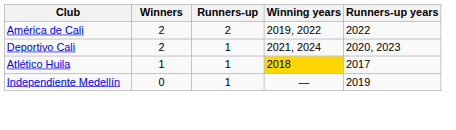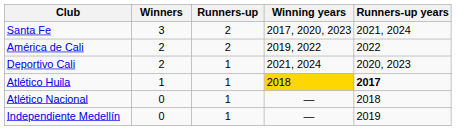 <table class="wikitable sortable">
 <tr>
 <th scope=col class="unsortable" width=180>Club</th>
 <th scope=col width=80>Winners</th>
 <th scope=col width=100>Runners-up</th>
 <th scope=col class="unsortable">Winning years</th>
 <th scope=col class="unsortable">Runners-up years</th>
+</tr>
+<tr>
+<td><a href='#'>Santa Fe</a></td>
+<td align=center>3</td>
+<td align=center>2</td>
+<td>2017, 2020, 2023</td>
+<td>2021, 2024</td>
 </tr>
 <tr>
 <td><a href='#'>América de Cali</a></td>
 <td align=center>2</td>
 <td align=center>2</td>
 <td>2019, 2022</td>
 <td>2022</td>
 </tr>
 <tr>
 <td><a href='#'>Deportivo Cali</a></td>
 <td align=center>2</td>
 <td align=center>1</td>
 <td>2021, 2024</td>
 <td>2020, 2023</td>
 </tr>
 <tr>
 <td><a href='#'>Atlético Huila</a></td>
 <td align=center>1</td>
 <td align=center>1</td>
 <td style="background: gold;">2018</td>
-<td>2017</td>
+<td><strong>2017</strong></td>
+</tr>
+<tr>
+<td><a href='#'>Atlético Nacional</a></td>
+<td align=center>0</td>
+<td align=center>1</td>
+<td align=center>—</td>
+<td>2018</td>
 </tr>
 <tr>
 <td><a href='#'>Independiente Medellín</a></td>
 <td align=center>0</td>
 <td align=center>1</td>
 <td align=center>—</td>
 <td>2019</td>
 </tr>
 </table>
